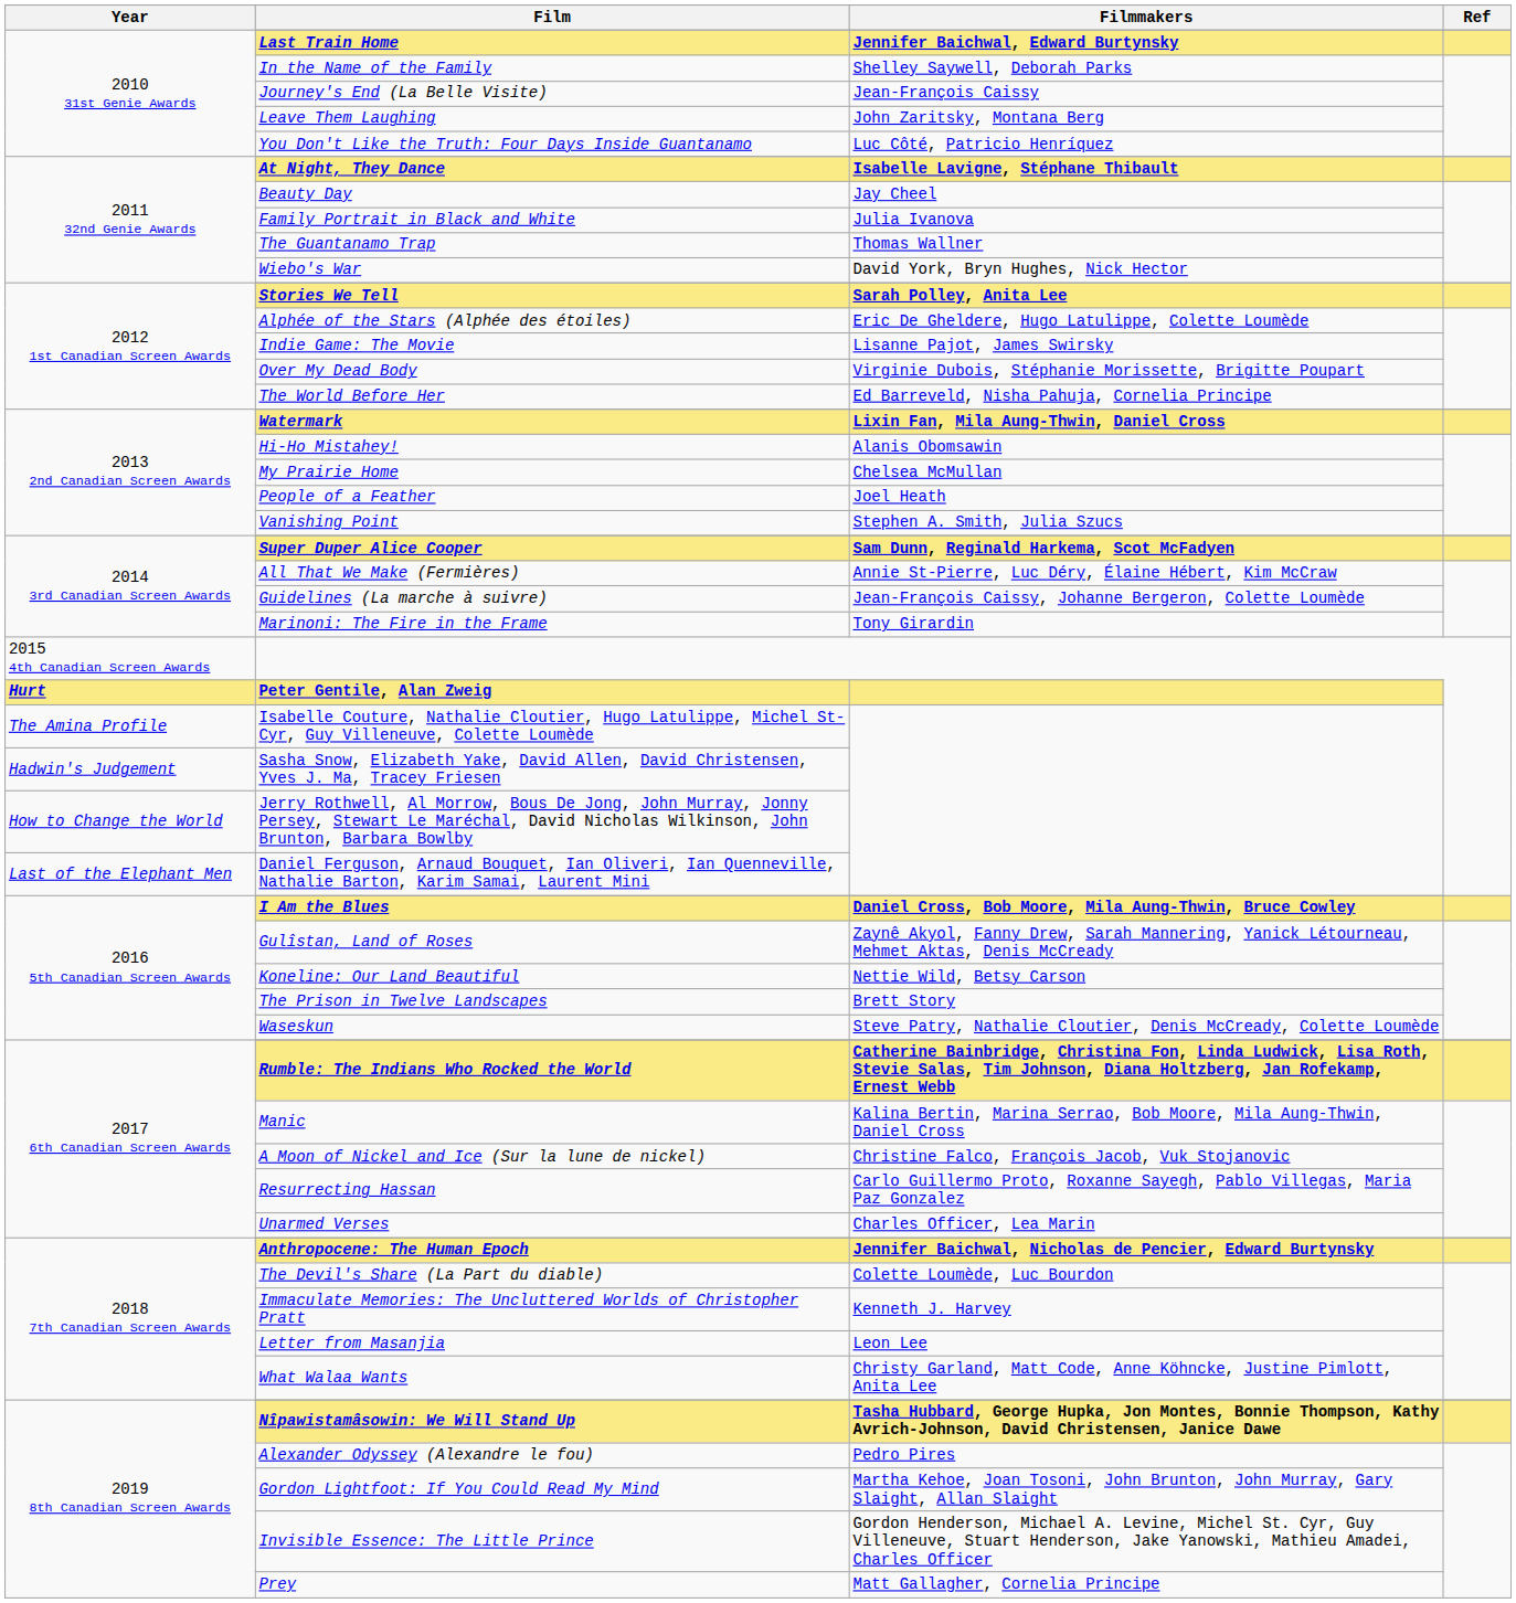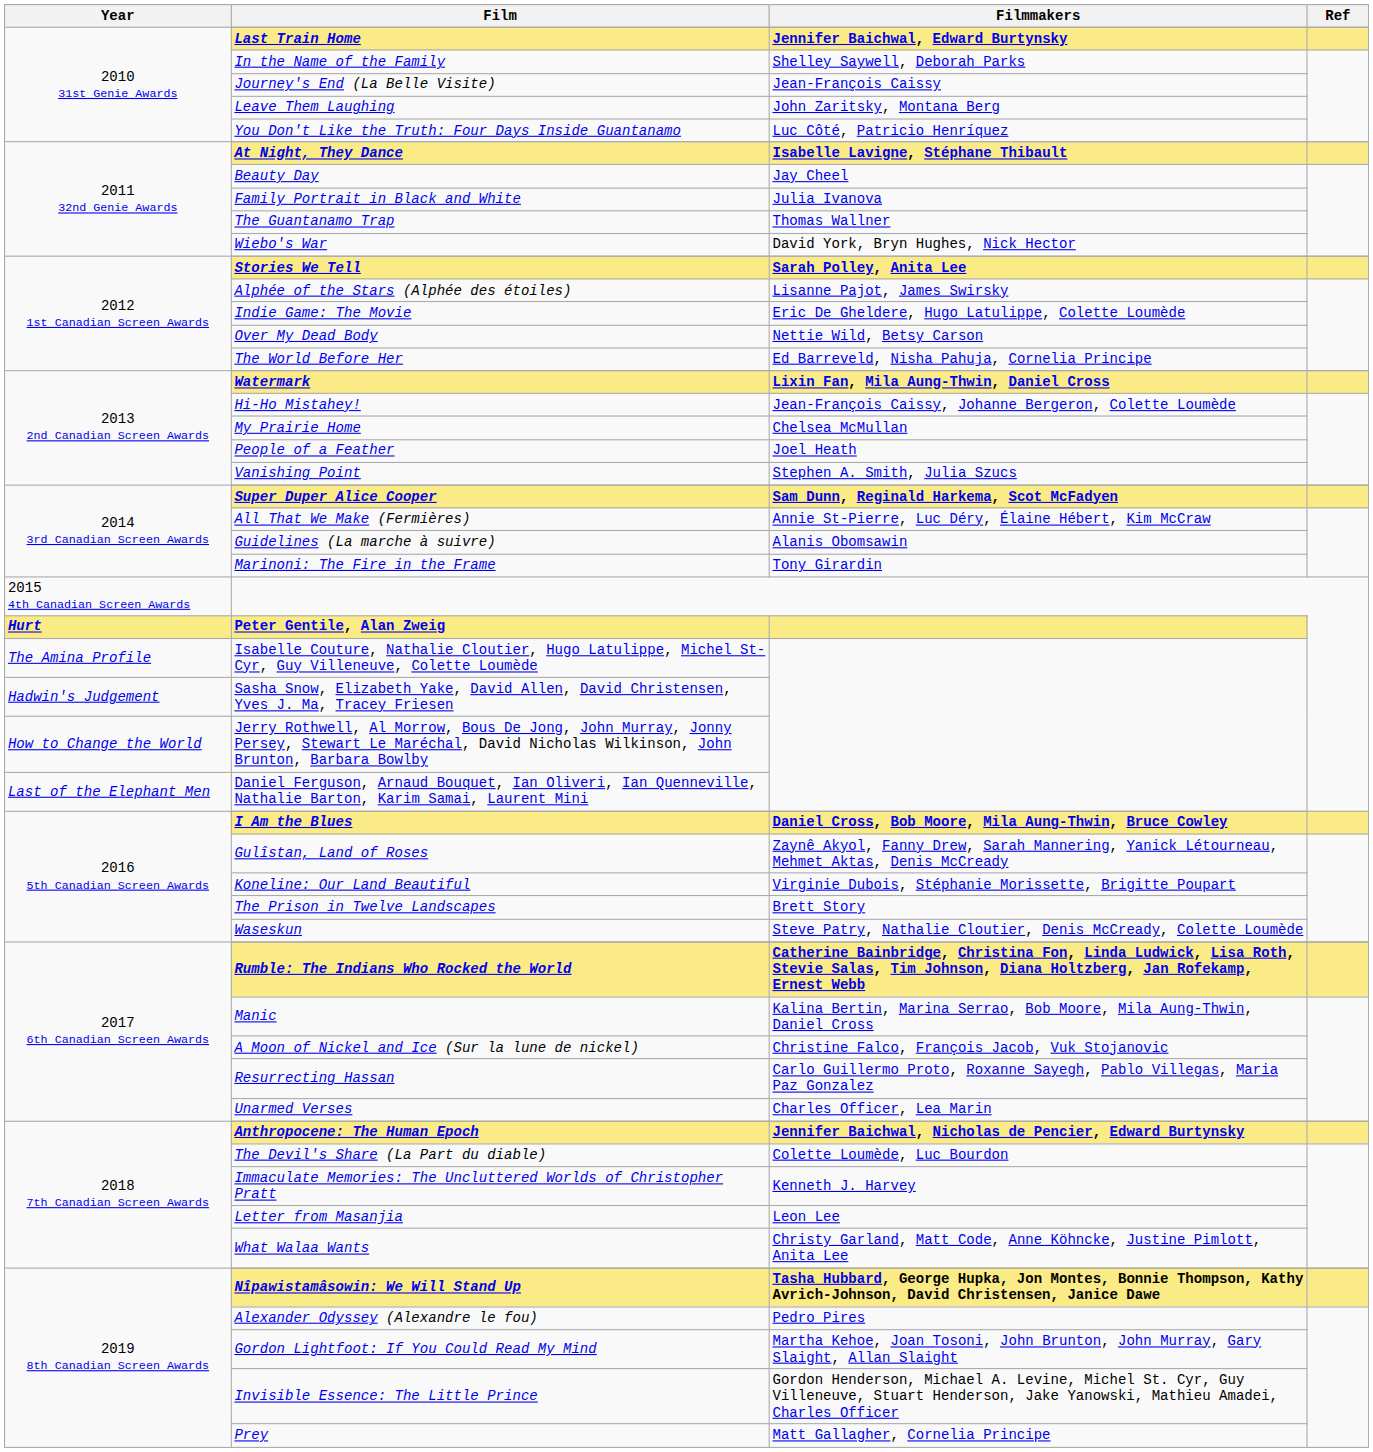 <table class="wikitable" style="width:100%;">
 <tr style="background:#bebebe;">
 <th style="width:8%;">Year</th>
 <th style="width:19%;">Film</th>
 <th style="width:19%;">Filmmakers</th>
 <th style="width:2%;">Ref</th>
 </tr>
 <tr>
 <td rowspan="6" align="center">2010 <br> <small><a href='#'>31st Genie Awards</a></small></td>
 </tr>
 <tr style="background:#FAEB86;">
 <td><strong><em><a href='#'>Last Train Home</a></em></strong></td>
 <td><strong><a href='#'>Jennifer Baichwal</a>, <a href='#'>Edward Burtynsky</a></strong></td>
 <td></td>
 </tr>
 <tr>
 <td><em><a href='#'>In the Name of the Family</a></em></td>
 <td><a href='#'>Shelley Saywell</a>, <a href='#'>Deborah Parks</a></td>
 <td rowspan=4></td>
 </tr>
 <tr>
 <td><em><a href='#'>Journey's End</a> (La Belle Visite)</em></td>
 <td><a href='#'>Jean-François Caissy</a></td>
 </tr>
 <tr>
 <td><em><a href='#'>Leave Them Laughing</a></em></td>
 <td><a href='#'>John Zaritsky</a>, <a href='#'>Montana Berg</a></td>
 </tr>
 <tr>
 <td><em><a href='#'>You Don't Like the Truth: Four Days Inside Guantanamo</a></em></td>
 <td><a href='#'>Luc Côté</a>, <a href='#'>Patricio Henríquez</a></td>
 </tr>
 <tr>
 <td rowspan="6" align="center">2011 <br> <small><a href='#'>32nd Genie Awards</a></small></td>
 </tr>
 <tr style="background:#FAEB86;">
 <td><strong><em><a href='#'>At Night, They Dance</a></em></strong></td>
 <td><strong><a href='#'>Isabelle Lavigne</a>, <a href='#'>Stéphane Thibault</a></strong></td>
 <td></td>
 </tr>
 <tr>
 <td><em><a href='#'>Beauty Day</a></em></td>
 <td><a href='#'>Jay Cheel</a></td>
 <td rowspan=4></td>
 </tr>
 <tr>
 <td><em><a href='#'>Family Portrait in Black and White</a></em></td>
 <td><a href='#'>Julia Ivanova</a></td>
 </tr>
 <tr>
 <td><em><a href='#'>The Guantanamo Trap</a></em></td>
 <td><a href='#'>Thomas Wallner</a></td>
 </tr>
 <tr>
 <td><em><a href='#'>Wiebo's War</a></em></td>
 <td>David York, Bryn Hughes, <a href='#'>Nick Hector</a></td>
 </tr>
 <tr>
 <td rowspan="6" align="center">2012 <br> <small><a href='#'>1st Canadian Screen Awards</a></small></td>
 </tr>
 <tr style="background:#FAEB86;">
 <td><strong><em><a href='#'>Stories We Tell</a></em></strong></td>
 <td><strong><a href='#'>Sarah Polley</a>, <a href='#'>Anita Lee</a></strong></td>
 <td></td>
 </tr>
 <tr>
 <td><em><a href='#'>Alphée of the Stars</a> (Alphée des étoiles)</em></td>
-<td><a href='#'>Eric De Gheldere</a>, <a href='#'>Hugo Latulippe</a>, <a href='#'>Colette Loumède</a></td>
+<td><a href='#'>Lisanne Pajot</a>, <a href='#'>James Swirsky</a></td>
 <td rowspan=4></td>
 </tr>
 <tr>
 <td><em><a href='#'>Indie Game: The Movie</a></em></td>
-<td><a href='#'>Lisanne Pajot</a>, <a href='#'>James Swirsky</a></td>
+<td><a href='#'>Eric De Gheldere</a>, <a href='#'>Hugo Latulippe</a>, <a href='#'>Colette Loumède</a></td>
 </tr>
 <tr>
 <td><em><a href='#'>Over My Dead Body</a></em></td>
-<td><a href='#'>Virginie Dubois</a>, <a href='#'>Stéphanie Morissette</a>, <a href='#'>Brigitte Poupart</a></td>
+<td><a href='#'>Nettie Wild</a>, <a href='#'>Betsy Carson</a></td>
 </tr>
 <tr>
 <td><em><a href='#'>The World Before Her</a></em></td>
 <td><a href='#'>Ed Barreveld</a>, <a href='#'>Nisha Pahuja</a>, <a href='#'>Cornelia Principe</a></td>
 </tr>
 <tr>
 <td rowspan="6" align="center">2013 <br> <small><a href='#'>2nd Canadian Screen Awards</a></small></td>
 </tr>
 <tr style="background:#FAEB86;">
 <td><strong><em><a href='#'>Watermark</a></em></strong></td>
 <td><strong><a href='#'>Lixin Fan</a>, <a href='#'>Mila Aung-Thwin</a>, <a href='#'>Daniel Cross</a></strong></td>
 <td></td>
 </tr>
 <tr>
 <td><em><a href='#'>Hi-Ho Mistahey!</a></em></td>
-<td><a href='#'>Alanis Obomsawin</a></td>
+<td><a href='#'>Jean-François Caissy</a>, <a href='#'>Johanne Bergeron</a>, <a href='#'>Colette Loumède</a></td>
 <td rowspan=4></td>
 </tr>
 <tr>
 <td><em><a href='#'>My Prairie Home</a></em></td>
 <td><a href='#'>Chelsea McMullan</a></td>
 </tr>
 <tr>
 <td><em><a href='#'>People of a Feather</a></em></td>
 <td><a href='#'>Joel Heath</a></td>
 </tr>
 <tr>
 <td><em><a href='#'>Vanishing Point</a></em></td>
 <td><a href='#'>Stephen A. Smith</a>, <a href='#'>Julia Szucs</a></td>
 </tr>
 <tr>
 <td rowspan="5" align="center">2014 <br> <small><a href='#'>3rd Canadian Screen Awards</a></small></td>
 </tr>
 <tr style="background:#FAEB86;">
 <td><strong><em><a href='#'>Super Duper Alice Cooper</a></em></strong></td>
 <td><strong><a href='#'>Sam Dunn</a>, <a href='#'>Reginald Harkema</a>, <a href='#'>Scot McFadyen</a></strong></td>
 <td></td>
 </tr>
 <tr>
 <td><em><a href='#'>All That We Make</a> (Fermières)</em></td>
 <td><a href='#'>Annie St-Pierre</a>, <a href='#'>Luc Déry</a>, <a href='#'>Élaine Hébert</a>, <a href='#'>Kim McCraw</a></td>
 <td rowspan=3></td>
 </tr>
 <tr>
 <td><em><a href='#'>Guidelines</a> (La marche à suivre)</em></td>
-<td><a href='#'>Jean-François Caissy</a>, <a href='#'>Johanne Bergeron</a>, <a href='#'>Colette Loumède</a></td>
+<td><a href='#'>Alanis Obomsawin</a></td>
 </tr>
 <tr>
 <td><em><a href='#'>Marinoni: The Fire in the Frame</a></em></td>
 <td><a href='#'>Tony Girardin</a></td>
 </tr>
 <tr>
 <td>2015 <br> <small><a href='#'>4th Canadian Screen Awards</a></small></td>
 </tr>
 <tr style="background:#FAEB86;">
 <td><strong><em><a href='#'>Hurt</a></em></strong></td>
 <td><strong><a href='#'>Peter Gentile</a>, <a href='#'>Alan Zweig</a></strong></td>
 <td></td>
 </tr>
 <tr>
 <td><em><a href='#'>The Amina Profile</a></em></td>
 <td><a href='#'>Isabelle Couture</a>, <a href='#'>Nathalie Cloutier</a>, <a href='#'>Hugo Latulippe</a>, <a href='#'>Michel St-Cyr</a>, <a href='#'>Guy Villeneuve</a>, <a href='#'>Colette Loumède</a></td>
 <td rowspan=4></td>
 </tr>
 <tr>
 <td><em><a href='#'>Hadwin's Judgement</a></em></td>
 <td><a href='#'>Sasha Snow</a>, <a href='#'>Elizabeth Yake</a>, <a href='#'>David Allen</a>, <a href='#'>David Christensen</a>, <a href='#'>Yves J. Ma</a>, <a href='#'>Tracey Friesen</a></td>
 </tr>
 <tr>
 <td><em><a href='#'>How to Change the World</a></em></td>
 <td><a href='#'>Jerry Rothwell</a>, <a href='#'>Al Morrow</a>, <a href='#'>Bous De Jong</a>, <a href='#'>John Murray</a>, <a href='#'>Jonny Persey</a>, <a href='#'>Stewart Le Maréchal</a>, David Nicholas Wilkinson, <a href='#'>John Brunton</a>, <a href='#'>Barbara Bowlby</a></td>
 </tr>
 <tr>
 <td><em><a href='#'>Last of the Elephant Men</a></em></td>
 <td><a href='#'>Daniel Ferguson</a>, <a href='#'>Arnaud Bouquet</a>, <a href='#'>Ian Oliveri</a>, <a href='#'>Ian Quenneville</a>, <a href='#'>Nathalie Barton</a>, <a href='#'>Karim Samai</a>, <a href='#'>Laurent Mini</a></td>
 </tr>
 <tr>
 <td rowspan="6" align="center">2016 <br> <small><a href='#'>5th Canadian Screen Awards</a></small></td>
 </tr>
 <tr style="background:#FAEB86;">
 <td><strong><em><a href='#'>I Am the Blues</a></em></strong></td>
 <td><strong><a href='#'>Daniel Cross</a>, <a href='#'>Bob Moore</a>, <a href='#'>Mila Aung-Thwin</a>, <a href='#'>Bruce Cowley</a></strong></td>
 <td></td>
 </tr>
 <tr>
 <td><em><a href='#'>Gulîstan, Land of Roses</a></em></td>
 <td><a href='#'>Zaynê Akyol</a>, <a href='#'>Fanny Drew</a>, <a href='#'>Sarah Mannering</a>, <a href='#'>Yanick Létourneau</a>, <a href='#'>Mehmet Aktas</a>, <a href='#'>Denis McCready</a></td>
 <td rowspan=4></td>
 </tr>
 <tr>
 <td><em><a href='#'>Koneline: Our Land Beautiful</a></em></td>
-<td><a href='#'>Nettie Wild</a>, <a href='#'>Betsy Carson</a></td>
+<td><a href='#'>Virginie Dubois</a>, <a href='#'>Stéphanie Morissette</a>, <a href='#'>Brigitte Poupart</a></td>
 </tr>
 <tr>
 <td><em><a href='#'>The Prison in Twelve Landscapes</a></em></td>
 <td><a href='#'>Brett Story</a></td>
 </tr>
 <tr>
 <td><em><a href='#'>Waseskun</a></em></td>
 <td><a href='#'>Steve Patry</a>, <a href='#'>Nathalie Cloutier</a>, <a href='#'>Denis McCready</a>, <a href='#'>Colette Loumède</a></td>
 </tr>
 <tr>
 <td rowspan="6" align="center">2017 <br> <small><a href='#'>6th Canadian Screen Awards</a></small></td>
 </tr>
 <tr style="background:#FAEB86;">
 <td><strong><em><a href='#'>Rumble: The Indians Who Rocked the World</a></em></strong></td>
 <td><strong><a href='#'>Catherine Bainbridge</a>, <a href='#'>Christina Fon</a>, <a href='#'>Linda Ludwick</a>, <a href='#'>Lisa Roth</a>, <a href='#'>Stevie Salas</a>, <a href='#'>Tim Johnson</a>, <a href='#'>Diana Holtzberg</a>, <a href='#'>Jan Rofekamp</a>, <a href='#'>Ernest Webb</a></strong></td>
 <td></td>
 </tr>
 <tr>
 <td><em><a href='#'>Manic</a></em></td>
 <td><a href='#'>Kalina Bertin</a>, <a href='#'>Marina Serrao</a>, <a href='#'>Bob Moore</a>, <a href='#'>Mila Aung-Thwin</a>, <a href='#'>Daniel Cross</a></td>
 <td rowspan=4></td>
 </tr>
 <tr>
 <td><em><a href='#'>A Moon of Nickel and Ice</a> (Sur la lune de nickel)</em></td>
 <td><a href='#'>Christine Falco</a>, <a href='#'>François Jacob</a>, <a href='#'>Vuk Stojanovic</a></td>
 </tr>
 <tr>
 <td><em><a href='#'>Resurrecting Hassan</a></em></td>
 <td><a href='#'>Carlo Guillermo Proto</a>, <a href='#'>Roxanne Sayegh</a>, <a href='#'>Pablo Villegas</a>, <a href='#'>Maria Paz Gonzalez</a></td>
 </tr>
 <tr>
 <td><em><a href='#'>Unarmed Verses</a></em></td>
 <td><a href='#'>Charles Officer</a>, <a href='#'>Lea Marin</a></td>
 </tr>
 <tr>
 <td rowspan="6" align="center">2018 <br> <small><a href='#'>7th Canadian Screen Awards</a></small></td>
 </tr>
 <tr style="background:#FAEB86;">
 <td><strong><em><a href='#'>Anthropocene: The Human Epoch</a></em></strong></td>
 <td><strong><a href='#'>Jennifer Baichwal</a>, <a href='#'>Nicholas de Pencier</a>, <a href='#'>Edward Burtynsky</a></strong></td>
 <td></td>
 </tr>
 <tr>
 <td><em><a href='#'>The Devil's Share</a> (La Part du diable)</em></td>
 <td><a href='#'>Colette Loumède</a>, <a href='#'>Luc Bourdon</a></td>
 <td rowspan=4></td>
 </tr>
 <tr>
 <td><em><a href='#'>Immaculate Memories: The Uncluttered Worlds of Christopher Pratt</a></em></td>
 <td><a href='#'>Kenneth J. Harvey</a></td>
 </tr>
 <tr>
 <td><em><a href='#'>Letter from Masanjia</a></em></td>
 <td><a href='#'>Leon Lee</a></td>
 </tr>
 <tr>
 <td><em><a href='#'>What Walaa Wants</a></em></td>
 <td><a href='#'>Christy Garland</a>, <a href='#'>Matt Code</a>, <a href='#'>Anne Köhncke</a>, <a href='#'>Justine Pimlott</a>, <a href='#'>Anita Lee</a></td>
 </tr>
 <tr>
 <td rowspan="6" align="center">2019 <br> <small><a href='#'>8th Canadian Screen Awards</a></small></td>
 </tr>
 <tr style="background:#FAEB86;">
 <td><strong><em><a href='#'>Nîpawistamâsowin: We Will Stand Up</a></em></strong></td>
 <td><strong><a href='#'>Tasha Hubbard</a>, George Hupka, Jon Montes, Bonnie Thompson, Kathy Avrich-Johnson, David Christensen, Janice Dawe</strong></td>
 <td></td>
 </tr>
 <tr>
 <td><em><a href='#'>Alexander Odyssey</a> (Alexandre le fou)</em></td>
 <td><a href='#'>Pedro Pires</a></td>
 <td rowspan=4></td>
 </tr>
 <tr>
 <td><em><a href='#'>Gordon Lightfoot: If You Could Read My Mind</a></em></td>
 <td><a href='#'>Martha Kehoe</a>, <a href='#'>Joan Tosoni</a>, <a href='#'>John Brunton</a>, <a href='#'>John Murray</a>, <a href='#'>Gary Slaight</a>, <a href='#'>Allan Slaight</a></td>
 </tr>
 <tr>
 <td><em><a href='#'>Invisible Essence: The Little Prince</a></em></td>
 <td>Gordon Henderson, Michael A. Levine, Michel St. Cyr, Guy Villeneuve, Stuart Henderson, Jake Yanowski, Mathieu Amadei, <a href='#'>Charles Officer</a></td>
 </tr>
 <tr>
 <td><em><a href='#'>Prey</a></em></td>
 <td><a href='#'>Matt Gallagher</a>, <a href='#'>Cornelia Principe</a></td>
 </tr>
 </table>
